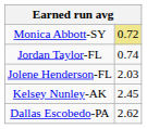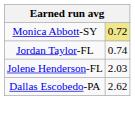 <table class="wikitable" style="font-size:95%; text-align:center;">
 <tr style="background:lightblue;"||>
 <th colspan=2>Earned run avg</th>
 </tr>
 <tr>
 <td><a href='#'>Monica Abbott</a>-SY</td>
 <td style="background: khaki;">0.72</td>
 </tr>
 <tr>
 <td><a href='#'>Jordan Taylor</a>-FL</td>
 <td>0.74</td>
 </tr>
 <tr>
 <td><a href='#'>Jolene Henderson</a>-FL</td>
 <td>2.03</td>
 </tr>
 <tr>
-<td><a href='#'>Kelsey Nunley</a>-AK</td>
-<td>2.45</td>
-</tr>
-<tr>
 <td><a href='#'>Dallas Escobedo</a>-PA</td>
 <td>2.62</td>
 </tr>
 </table>
